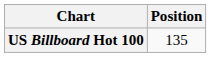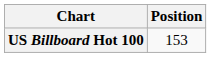 <table class="wikitable plainrowheaders" style="text-align:center">
 <tr>
 <th>Chart</th>
 <th>Position</th>
 </tr>
 <tr>
 <th scope="row">US <em>Billboard</em> Hot 100</th>
-<td>135</td>
+<td>153</td>
 </tr>
 </table>
